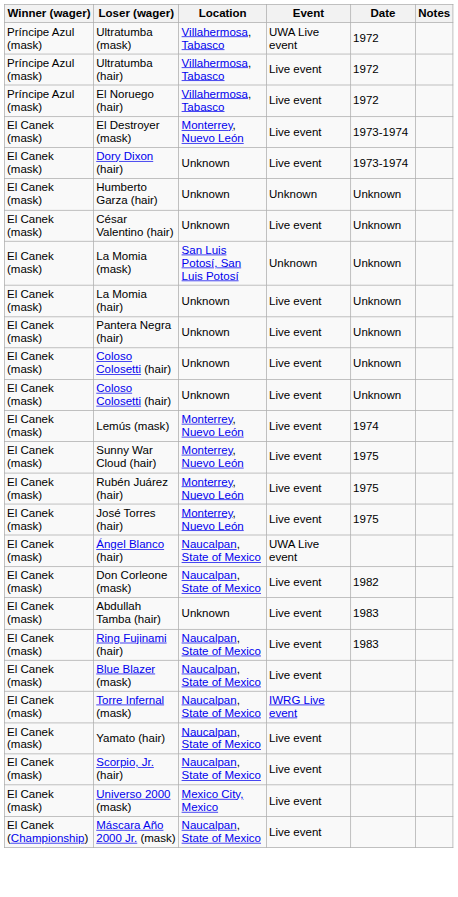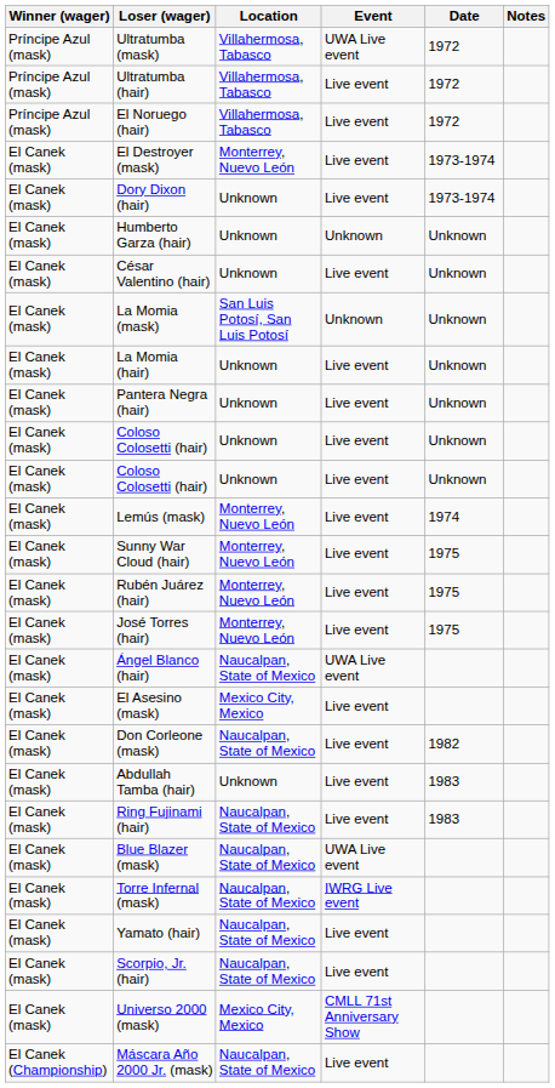 <table class="wikitable" width=100%>
 <tr>
 <th width=20%>Winner (wager)</th>
 <th width=20%>Loser (wager)</th>
 <th width=20%>Location</th>
 <th width=20%>Event</th>
 <th width=15%>Date</th>
 <th width=5%>Notes</th>
 </tr>
 <tr>
 <td>Príncipe Azul (mask)</td>
 <td>Ultratumba (mask)</td>
 <td><a href='#'>Villahermosa</a>, <a href='#'>Tabasco</a></td>
 <td>UWA Live event</td>
 <td>1972</td>
 <td></td>
 </tr>
 <tr>
 <td>Príncipe Azul (mask)</td>
 <td>Ultratumba (hair)</td>
 <td><a href='#'>Villahermosa</a>, <a href='#'>Tabasco</a></td>
 <td>Live event</td>
 <td>1972</td>
 <td></td>
 </tr>
 <tr>
 <td>Príncipe Azul (mask)</td>
 <td>El Noruego (hair)</td>
 <td><a href='#'>Villahermosa</a>, <a href='#'>Tabasco</a></td>
 <td>Live event</td>
 <td>1972</td>
 <td></td>
 </tr>
 <tr>
 <td>El Canek (mask)</td>
 <td>El Destroyer (mask)</td>
 <td><a href='#'>Monterrey</a>, <a href='#'>Nuevo León</a></td>
 <td>Live event</td>
 <td>1973-1974</td>
 <td></td>
 </tr>
 <tr>
 <td>El Canek (mask)</td>
 <td><a href='#'>Dory Dixon</a> (hair)</td>
 <td>Unknown</td>
 <td>Live event</td>
 <td>1973-1974</td>
 <td></td>
 </tr>
 <tr>
 <td>El Canek (mask)</td>
 <td>Humberto Garza (hair)</td>
 <td>Unknown</td>
 <td>Unknown</td>
 <td>Unknown</td>
 <td></td>
 </tr>
 <tr>
 <td>El Canek (mask)</td>
 <td>César Valentino (hair)</td>
 <td>Unknown</td>
 <td>Live event</td>
 <td>Unknown</td>
 <td></td>
 </tr>
 <tr>
 <td>El Canek (mask)</td>
 <td>La Momia (mask)</td>
 <td><a href='#'>San Luis Potosí, San Luis Potosí</a></td>
 <td>Unknown</td>
 <td>Unknown</td>
 <td></td>
 </tr>
 <tr>
 <td>El Canek (mask)</td>
 <td>La Momia (hair)</td>
 <td>Unknown</td>
 <td>Live event</td>
 <td>Unknown</td>
 <td></td>
 </tr>
 <tr>
 <td>El Canek (mask)</td>
 <td>Pantera Negra (hair)</td>
 <td>Unknown</td>
 <td>Live event</td>
 <td>Unknown</td>
 <td></td>
 </tr>
 <tr>
 <td>El Canek (mask)</td>
 <td><a href='#'>Coloso Colosetti</a> (hair)</td>
 <td>Unknown</td>
 <td>Live event</td>
 <td>Unknown</td>
 <td></td>
 </tr>
 <tr>
 <td>El Canek (mask)</td>
 <td><a href='#'>Coloso Colosetti</a> (hair)</td>
 <td>Unknown</td>
 <td>Live event</td>
 <td>Unknown</td>
 <td></td>
 </tr>
 <tr>
 <td>El Canek (mask)</td>
 <td>Lemús (mask)</td>
 <td><a href='#'>Monterrey</a>, <a href='#'>Nuevo León</a></td>
 <td>Live event</td>
 <td>1974</td>
 <td></td>
 </tr>
 <tr>
 <td>El Canek (mask)</td>
 <td>Sunny War Cloud (hair)</td>
 <td><a href='#'>Monterrey</a>, <a href='#'>Nuevo León</a></td>
 <td>Live event</td>
 <td>1975</td>
 <td></td>
 </tr>
 <tr>
 <td>El Canek (mask)</td>
 <td>Rubén Juárez (hair)</td>
 <td><a href='#'>Monterrey</a>, <a href='#'>Nuevo León</a></td>
 <td>Live event</td>
 <td>1975</td>
 <td></td>
 </tr>
 <tr>
 <td>El Canek (mask)</td>
 <td>José Torres (hair)</td>
 <td><a href='#'>Monterrey</a>, <a href='#'>Nuevo León</a></td>
 <td>Live event</td>
 <td>1975</td>
 <td></td>
 </tr>
 <tr>
 <td>El Canek (mask)</td>
 <td><a href='#'>Ángel Blanco</a> (hair)</td>
 <td><a href='#'>Naucalpan</a>, <a href='#'>State of Mexico</a></td>
 <td>UWA Live event</td>
 <td></td>
 <td></td>
 </tr>
 <tr>
 <td>El Canek (mask)</td>
+<td>El Asesino (mask)</td>
+<td><a href='#'>Mexico City, Mexico</a></td>
+<td>Live event</td>
+<td></td>
+<td></td>
+</tr>
+<tr>
+<td>El Canek (mask)</td>
 <td>Don Corleone (mask)</td>
 <td><a href='#'>Naucalpan</a>, <a href='#'>State of Mexico</a></td>
 <td>Live event</td>
 <td>1982</td>
 <td></td>
 </tr>
 <tr>
 <td>El Canek (mask)</td>
 <td>Abdullah Tamba (hair)</td>
 <td>Unknown</td>
 <td>Live event</td>
 <td>1983</td>
 <td></td>
 </tr>
 <tr>
 <td>El Canek (mask)</td>
 <td><a href='#'>Ring Fujinami</a> (hair)</td>
 <td><a href='#'>Naucalpan</a>, <a href='#'>State of Mexico</a></td>
 <td>Live event</td>
 <td>1983</td>
 <td></td>
 </tr>
 <tr>
 <td>El Canek (mask)</td>
 <td><a href='#'>Blue Blazer</a> (mask)</td>
 <td><a href='#'>Naucalpan</a>, <a href='#'>State of Mexico</a></td>
-<td>Live event</td>
+<td>UWA Live event</td>
 <td></td>
 <td></td>
 </tr>
 <tr>
 <td>El Canek (mask)</td>
 <td><a href='#'>Torre Infernal</a> (mask)</td>
 <td><a href='#'>Naucalpan</a>, <a href='#'>State of Mexico</a></td>
 <td><a href='#'>IWRG Live event</a></td>
 <td></td>
 <td></td>
 </tr>
 <tr>
 <td>El Canek (mask)</td>
 <td>Yamato (hair)</td>
 <td><a href='#'>Naucalpan</a>, <a href='#'>State of Mexico</a></td>
 <td>Live event</td>
 <td></td>
 <td></td>
 </tr>
 <tr>
 <td>El Canek (mask)</td>
 <td><a href='#'>Scorpio, Jr.</a> (hair)</td>
 <td><a href='#'>Naucalpan</a>, <a href='#'>State of Mexico</a></td>
 <td>Live event</td>
 <td></td>
 <td></td>
 </tr>
 <tr>
 <td>El Canek (mask)</td>
 <td><a href='#'>Universo 2000</a> (mask)</td>
 <td><a href='#'>Mexico City, Mexico</a></td>
-<td>Live event</td>
+<td><a href='#'>CMLL 71st Anniversary Show</a></td>
 <td></td>
 <td></td>
 </tr>
 <tr>
 <td>El Canek (<a href='#'>Championship</a>)</td>
 <td><a href='#'>Máscara Año 2000 Jr.</a> (mask)</td>
 <td><a href='#'>Naucalpan</a>, <a href='#'>State of Mexico</a></td>
 <td>Live event</td>
 <td></td>
 <td></td>
 </tr>
 </table>
